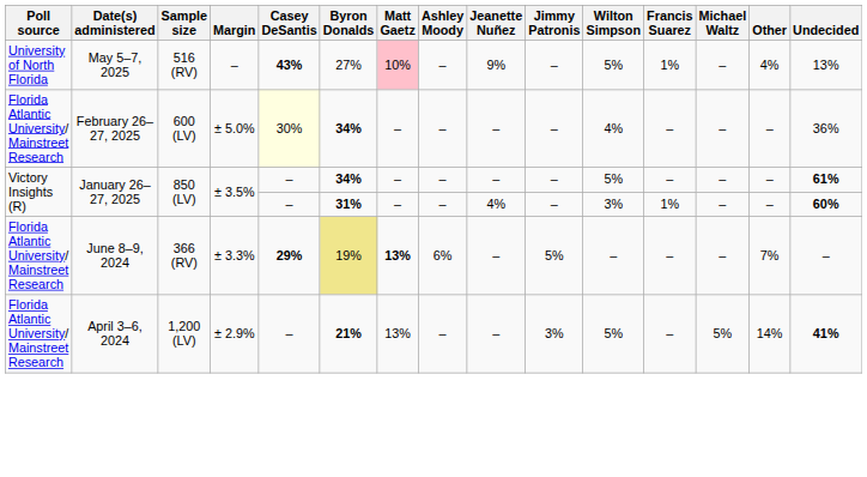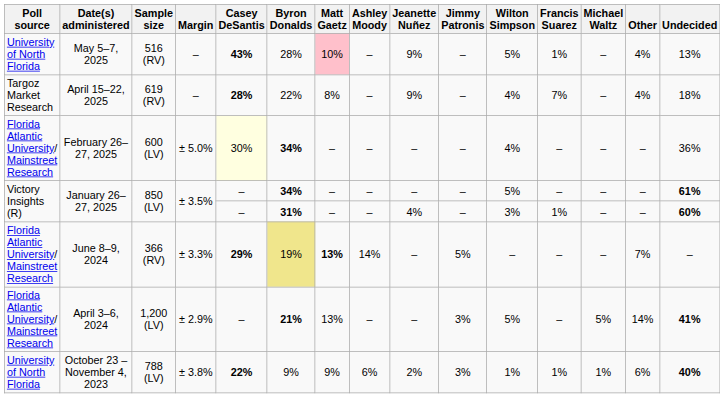 <table class="wikitable" style="font-size:90%;text-align:center;">
 <tr valign=bottom>
 <th>Poll source</th>
 <th>Date(s)<br>administered</th>
 <th>Sample<br>size</th>
 <th>Margin<br></th>
 <th style="width:50px;">Casey<br>DeSantis</th>
 <th style="width:50px;">Byron<br>Donalds</th>
 <th style="width:50px;">Matt<br>Gaetz</th>
 <th style="width:50px;">Ashley<br>Moody</th>
 <th style="width:50px;">Jeanette<br>Nuñez</th>
 <th style="width:50px;">Jimmy<br>Patronis</th>
 <th style="width:50px;">Wilton<br>Simpson</th>
 <th style="width:50px;">Francis<br>Suarez</th>
 <th style="width:50px;">Michael<br>Waltz</th>
 <th>Other</th>
 <th>Undecided</th>
 </tr>
 <tr>
 <td style="text-align:left;"><a href='#'>University of North Florida</a></td>
 <td>May 5–7, 2025</td>
 <td>516 (RV)</td>
 <td>–</td>
 <td><strong>43%</strong></td>
-<td>27%</td>
+<td>28%</td>
 <td style="background: pink;">10%</td>
 <td>–</td>
 <td>9%</td>
 <td>–</td>
 <td>5%</td>
 <td>1%</td>
 <td>–</td>
 <td>4%</td>
 <td>13%</td>
+</tr>
+<tr>
+<td style="text-align:left;">Targoz Market Research</td>
+<td>April 15–22, 2025</td>
+<td>619 (RV)</td>
+<td>–</td>
+<td><strong>28%</strong></td>
+<td>22%</td>
+<td>8%</td>
+<td>–</td>
+<td>9%</td>
+<td>–</td>
+<td>4%</td>
+<td>7%</td>
+<td>–</td>
+<td>4%</td>
+<td>18%</td>
 </tr>
 <tr>
 <td style="text-align:left;"><a href='#'>Florida Atlantic University</a>/<a href='#'><br>Mainstreet Research</a></td>
 <td>February 26–27, 2025</td>
 <td>600 (LV)</td>
 <td>± 5.0%</td>
 <td style="background: lightyellow;">30%</td>
 <td><strong>34%</strong></td>
 <td>–</td>
 <td>–</td>
 <td>–</td>
 <td>–</td>
 <td>4%</td>
 <td>–</td>
 <td>–</td>
 <td>–</td>
 <td>36%</td>
 </tr>
 <tr>
 <td rowspan="2" style="text-align:left;">Victory Insights (R)</td>
 <td rowspan="2">January 26–27, 2025</td>
 <td rowspan="2">850 (LV)</td>
 <td rowspan="2">± 3.5%</td>
 <td>–</td>
 <td><strong>34%</strong></td>
 <td>–</td>
 <td>–</td>
 <td>–</td>
 <td>–</td>
 <td>5%</td>
 <td>–</td>
 <td>–</td>
 <td>–</td>
 <td><strong>61%</strong></td>
 </tr>
 <tr>
 <td>–</td>
 <td><strong>31%</strong></td>
 <td>–</td>
 <td>–</td>
 <td>4%</td>
 <td>–</td>
 <td>3%</td>
 <td>1%</td>
 <td>–</td>
 <td>–</td>
 <td><strong>60%</strong></td>
 </tr>
 <tr>
 <td style="text-align:left;"><a href='#'>Florida Atlantic University</a>/<a href='#'><br>Mainstreet Research</a></td>
 <td>June 8–9, 2024</td>
 <td>366 (RV)</td>
 <td>± 3.3%</td>
 <td><strong>29%</strong></td>
 <td style="background: khaki;">19%</td>
 <td><strong>13%</strong></td>
-<td>6%</td>
+<td>14%</td>
 <td>–</td>
 <td>5%</td>
 <td>–</td>
 <td>–</td>
 <td>–</td>
 <td>7%</td>
 <td>–</td>
 </tr>
 <tr>
 <td style="text-align:left;"><a href='#'>Florida Atlantic University</a>/<a href='#'><br>Mainstreet Research</a></td>
 <td>April 3–6, 2024</td>
 <td>1,200 (LV)</td>
 <td>± 2.9%</td>
 <td>–</td>
 <td><strong>21%</strong></td>
 <td>13%</td>
 <td>–</td>
 <td>–</td>
 <td>3%</td>
 <td>5%</td>
 <td>–</td>
 <td>5%</td>
 <td>14%</td>
 <td><strong>41%</strong></td>
 </tr>
+<tr>
+<td style="text-align:left;"><a href='#'>University of North Florida</a></td>
+<td>October 23 – November 4, 2023</td>
+<td>788 (LV)</td>
+<td>± 3.8%</td>
+<td><strong>22%</strong></td>
+<td>9%</td>
+<td>9%</td>
+<td>6%</td>
+<td>2%</td>
+<td>3%</td>
+<td>1%</td>
+<td>1%</td>
+<td>1%</td>
+<td>6%</td>
+<td><strong>40%</strong></td>
+</tr>
 </table>
